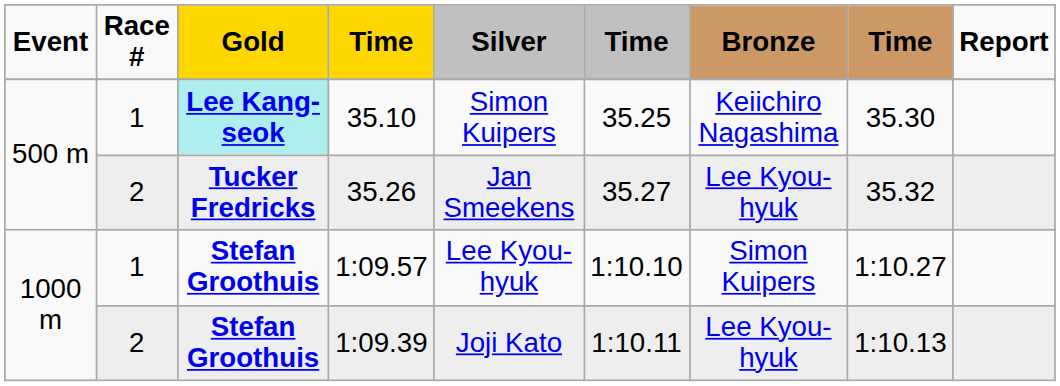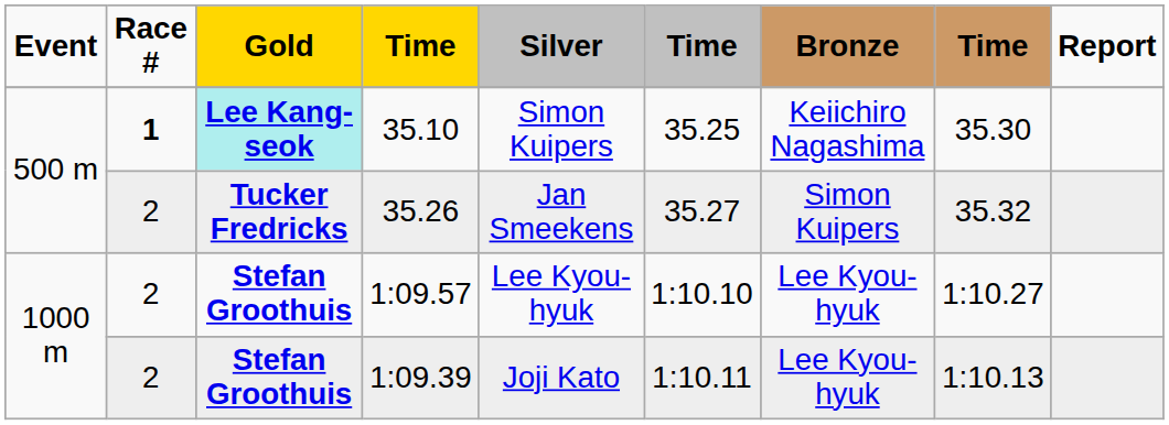 <table class="wikitable">
 <tr>
 <td width="80" align="center"><strong>Event</strong></td>
 <td width="65" align="center"><strong>Race #</strong></td>
 <td width="150" bgcolor="gold" align="center"><strong>Gold</strong></td>
 <td width="50" bgcolor="gold" align="center"><strong>Time</strong></td>
 <td width="150" bgcolor="silver" align="center"><strong>Silver</strong></td>
 <td width="50" bgcolor="silver" align="center"><strong>Time</strong></td>
 <td width="150" bgcolor="#CC9966" align="center"><strong>Bronze</strong></td>
 <td width="50" bgcolor="#CC9966" align="center"><strong>Time</strong></td>
 <td width="50" align="center"><strong>Report</strong></td>
 </tr>
 <tr bgcolor="#cccccc">
 </tr>
 <tr>
 <td rowspan=2 align="center">500 m</td>
-<td align="center">1</td>
+<td align="center"><strong>1</strong></td>
 <td align="center" style="background: paleturquoise;"><strong><a href='#'>Lee Kang-seok</a></strong><br><small></small></td>
 <td align="center">35.10</td>
 <td align="center"><a href='#'>Simon Kuipers</a><br><small></small></td>
 <td align="center">35.25</td>
 <td align="center"><a href='#'>Keiichiro Nagashima</a><br><small></small></td>
 <td align="center">35.30</td>
 <td align="center"></td>
 </tr>
 <tr bgcolor="#eeeeee">
 <td align="center">2</td>
 <td align="center"><strong><a href='#'>Tucker Fredricks</a></strong><br><small></small></td>
 <td align="center">35.26</td>
 <td align="center"><a href='#'>Jan Smeekens</a><br><small></small></td>
 <td align="center">35.27</td>
-<td align="center"><a href='#'>Lee Kyou-hyuk</a><br><small></small></td>
+<td align="center"><a href='#'>Simon Kuipers</a><br><small></small></td>
 <td align="center">35.32</td>
 <td align="center"></td>
 </tr>
 <tr>
 <td rowspan=2 align="center">1000 m</td>
-<td align="center">1</td>
+<td align="center">2</td>
 <td align="center"><strong><a href='#'>Stefan Groothuis</a><br><small></small></strong></td>
 <td align="center">1:09.57</td>
 <td align="center"><a href='#'>Lee Kyou-hyuk</a><br><small></small></td>
 <td align="center">1:10.10</td>
-<td align="center"><a href='#'>Simon Kuipers</a><br><small></small></td>
+<td align="center"><a href='#'>Lee Kyou-hyuk</a><br><small></small></td>
 <td align="center">1:10.27</td>
 <td align="center"></td>
 </tr>
 <tr bgcolor="#eeeeee">
 <td align="center">2</td>
 <td align="center"><strong><a href='#'>Stefan Groothuis</a><br><small></small></strong></td>
 <td align="center">1:09.39</td>
 <td align="center"><a href='#'>Joji Kato</a><br><small></small></td>
 <td align="center">1:10.11</td>
 <td align="center"><a href='#'>Lee Kyou-hyuk</a><br><small></small></td>
 <td align="center">1:10.13</td>
 <td align="center"></td>
 </tr>
 </table>
